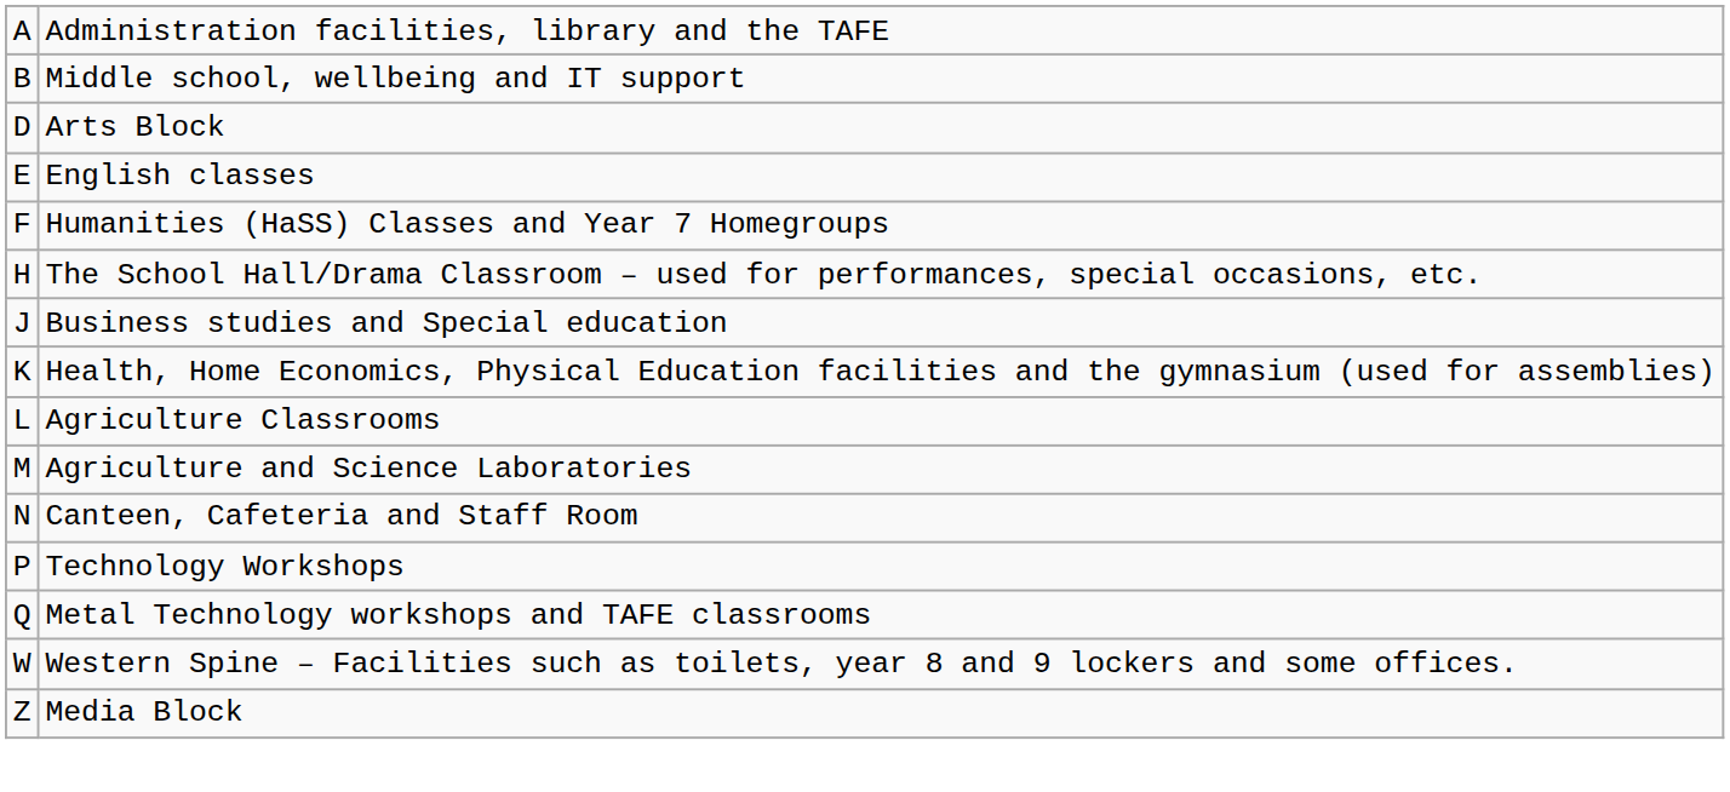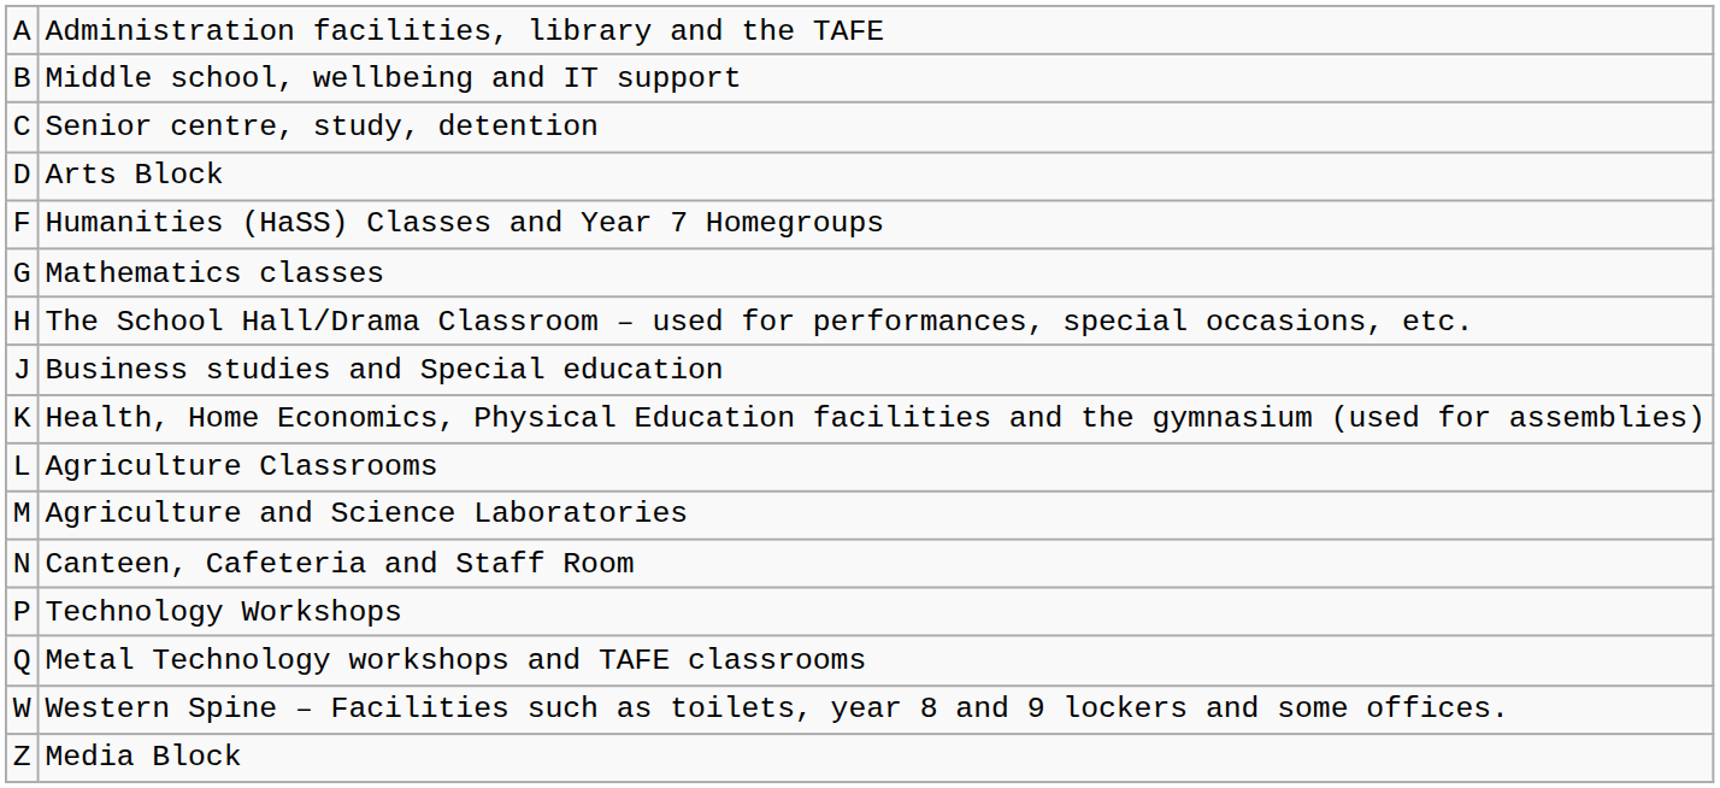 <table class=wikitable>
 <tr>
 <td>A</td>
 <td>Administration facilities, library and the TAFE</td>
 </tr>
 <tr>
 <td>B</td>
 <td>Middle school, wellbeing and IT support</td>
 </tr>
 <tr>
+<td>C</td>
+<td>Senior centre, study, detention</td>
+</tr>
+<tr>
 <td>D</td>
 <td>Arts Block</td>
 </tr>
 <tr>
-<td>E</td>
-<td>English classes</td>
+<td>F</td>
+<td>Humanities (HaSS) Classes and Year 7 Homegroups</td>
 </tr>
 <tr>
-<td>F</td>
-<td>Humanities (HaSS) Classes and Year 7 Homegroups</td>
+<td>G</td>
+<td>Mathematics classes</td>
 </tr>
 <tr>
 <td>H</td>
 <td>The School Hall/Drama Classroom – used for performances, special occasions, etc.</td>
 </tr>
 <tr>
 <td>J</td>
 <td>Business studies and Special education</td>
 </tr>
 <tr>
 <td>K</td>
 <td>Health, Home Economics, Physical Education facilities and the gymnasium (used for assemblies)</td>
 </tr>
 <tr>
 <td>L</td>
 <td>Agriculture Classrooms</td>
 </tr>
 <tr>
 <td>M</td>
 <td>Agriculture and Science Laboratories</td>
 </tr>
 <tr>
 <td>N</td>
 <td>Canteen, Cafeteria and Staff Room</td>
 </tr>
 <tr>
 <td>P</td>
 <td>Technology Workshops</td>
 </tr>
 <tr>
 <td>Q</td>
 <td>Metal Technology workshops and TAFE classrooms</td>
 </tr>
 <tr>
 <td>W</td>
 <td>Western Spine – Facilities such as toilets, year 8 and 9 lockers and some offices.</td>
 </tr>
 <tr>
 <td>Z</td>
 <td>Media Block</td>
 </tr>
 </table>
